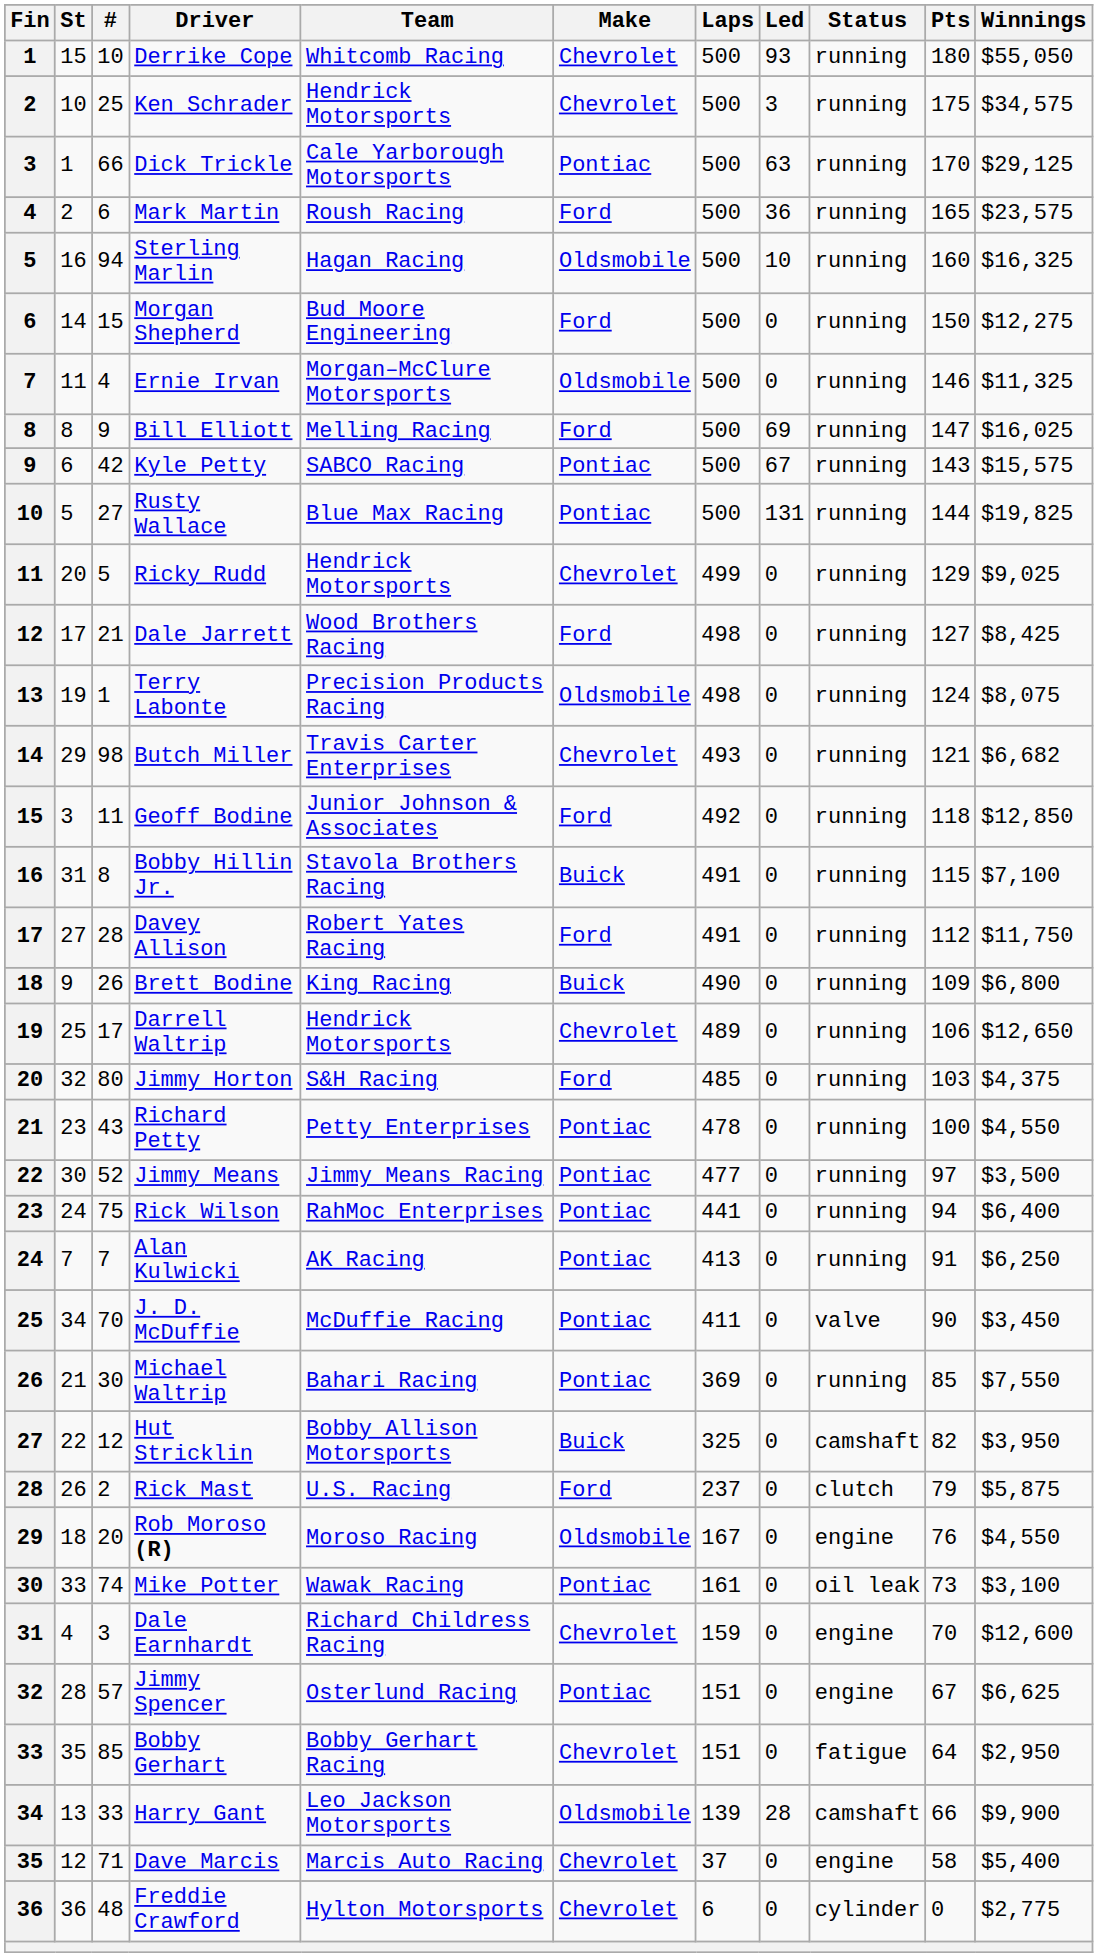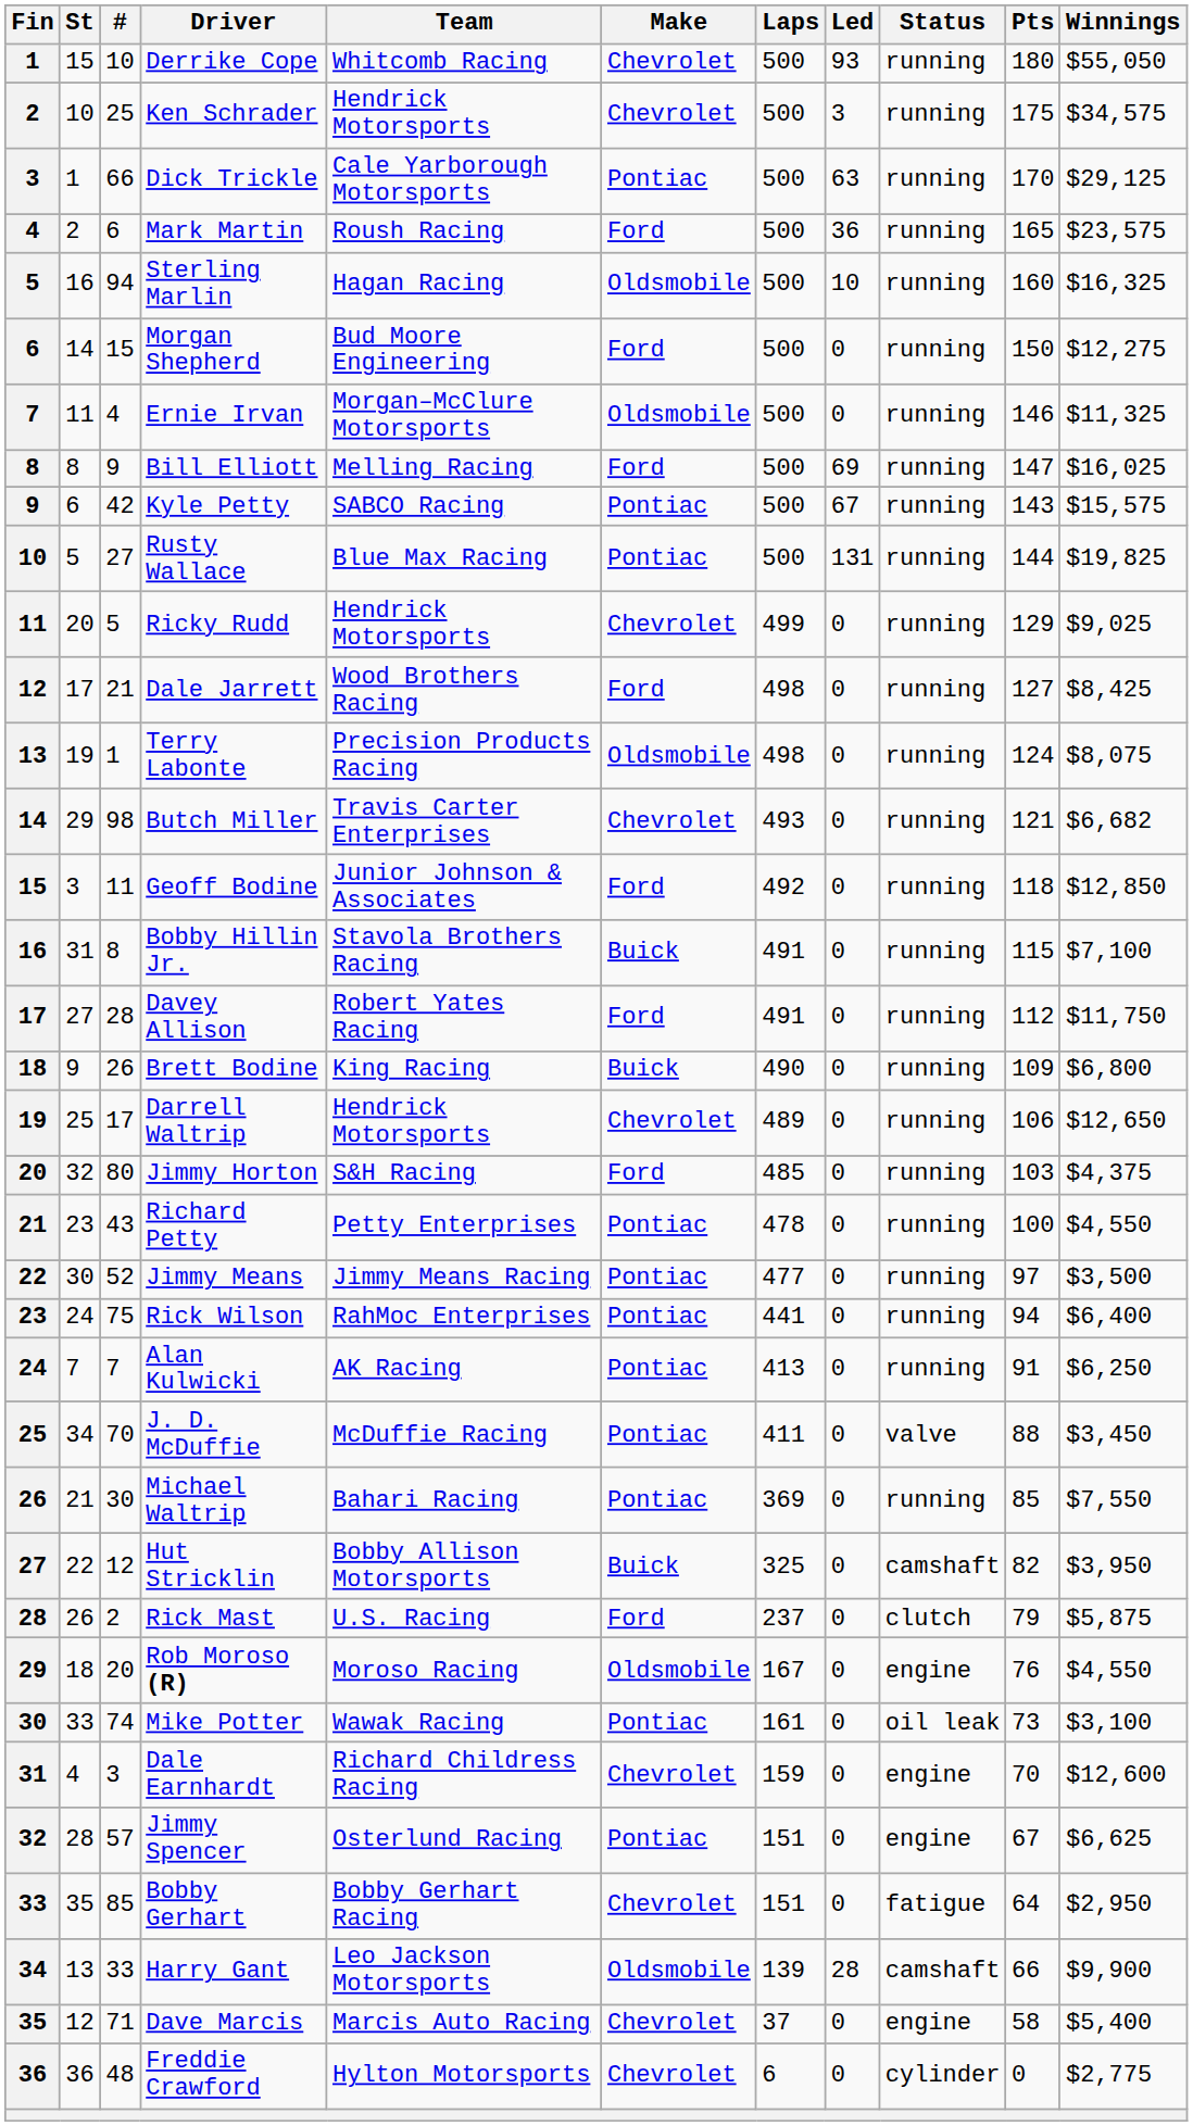 <table class="wikitable" style="font-size:95%">
 <tr>
 <th>Fin</th>
 <th>St</th>
 <th>#</th>
 <th>Driver</th>
 <th>Team</th>
 <th>Make</th>
 <th>Laps</th>
 <th>Led</th>
 <th>Status</th>
 <th>Pts</th>
 <th>Winnings</th>
 </tr>
 <tr>
 <th>1</th>
 <td>15</td>
 <td>10</td>
 <td><a href='#'>Derrike Cope</a></td>
 <td><a href='#'>Whitcomb Racing</a></td>
 <td><a href='#'>Chevrolet</a></td>
 <td>500</td>
 <td>93</td>
 <td>running</td>
 <td>180</td>
 <td>$55,050</td>
 </tr>
 <tr>
 <th>2</th>
 <td>10</td>
 <td>25</td>
 <td><a href='#'>Ken Schrader</a></td>
 <td><a href='#'>Hendrick Motorsports</a></td>
 <td><a href='#'>Chevrolet</a></td>
 <td>500</td>
 <td>3</td>
 <td>running</td>
 <td>175</td>
 <td>$34,575</td>
 </tr>
 <tr>
 <th>3</th>
 <td>1</td>
 <td>66</td>
 <td><a href='#'>Dick Trickle</a></td>
 <td><a href='#'>Cale Yarborough Motorsports</a></td>
 <td><a href='#'>Pontiac</a></td>
 <td>500</td>
 <td>63</td>
 <td>running</td>
 <td>170</td>
 <td>$29,125</td>
 </tr>
 <tr>
 <th>4</th>
 <td>2</td>
 <td>6</td>
 <td><a href='#'>Mark Martin</a></td>
 <td><a href='#'>Roush Racing</a></td>
 <td><a href='#'>Ford</a></td>
 <td>500</td>
 <td>36</td>
 <td>running</td>
 <td>165</td>
 <td>$23,575</td>
 </tr>
 <tr>
 <th>5</th>
 <td>16</td>
 <td>94</td>
 <td><a href='#'>Sterling Marlin</a></td>
 <td><a href='#'>Hagan Racing</a></td>
 <td><a href='#'>Oldsmobile</a></td>
 <td>500</td>
 <td>10</td>
 <td>running</td>
 <td>160</td>
 <td>$16,325</td>
 </tr>
 <tr>
 <th>6</th>
 <td>14</td>
 <td>15</td>
 <td><a href='#'>Morgan Shepherd</a></td>
 <td><a href='#'>Bud Moore Engineering</a></td>
 <td><a href='#'>Ford</a></td>
 <td>500</td>
 <td>0</td>
 <td>running</td>
 <td>150</td>
 <td>$12,275</td>
 </tr>
 <tr>
 <th>7</th>
 <td>11</td>
 <td>4</td>
 <td><a href='#'>Ernie Irvan</a></td>
 <td><a href='#'>Morgan–McClure Motorsports</a></td>
 <td><a href='#'>Oldsmobile</a></td>
 <td>500</td>
 <td>0</td>
 <td>running</td>
 <td>146</td>
 <td>$11,325</td>
 </tr>
 <tr>
 <th>8</th>
 <td>8</td>
 <td>9</td>
 <td><a href='#'>Bill Elliott</a></td>
 <td><a href='#'>Melling Racing</a></td>
 <td><a href='#'>Ford</a></td>
 <td>500</td>
 <td>69</td>
 <td>running</td>
 <td>147</td>
 <td>$16,025</td>
 </tr>
 <tr>
 <th>9</th>
 <td>6</td>
 <td>42</td>
 <td><a href='#'>Kyle Petty</a></td>
 <td><a href='#'>SABCO Racing</a></td>
 <td><a href='#'>Pontiac</a></td>
 <td>500</td>
 <td>67</td>
 <td>running</td>
 <td>143</td>
 <td>$15,575</td>
 </tr>
 <tr>
 <th>10</th>
 <td>5</td>
 <td>27</td>
 <td><a href='#'>Rusty Wallace</a></td>
 <td><a href='#'>Blue Max Racing</a></td>
 <td><a href='#'>Pontiac</a></td>
 <td>500</td>
 <td>131</td>
 <td>running</td>
 <td>144</td>
 <td>$19,825</td>
 </tr>
 <tr>
 <th>11</th>
 <td>20</td>
 <td>5</td>
 <td><a href='#'>Ricky Rudd</a></td>
 <td><a href='#'>Hendrick Motorsports</a></td>
 <td><a href='#'>Chevrolet</a></td>
 <td>499</td>
 <td>0</td>
 <td>running</td>
 <td>129</td>
 <td>$9,025</td>
 </tr>
 <tr>
 <th>12</th>
 <td>17</td>
 <td>21</td>
 <td><a href='#'>Dale Jarrett</a></td>
 <td><a href='#'>Wood Brothers Racing</a></td>
 <td><a href='#'>Ford</a></td>
 <td>498</td>
 <td>0</td>
 <td>running</td>
 <td>127</td>
 <td>$8,425</td>
 </tr>
 <tr>
 <th>13</th>
 <td>19</td>
 <td>1</td>
 <td><a href='#'>Terry Labonte</a></td>
 <td><a href='#'>Precision Products Racing</a></td>
 <td><a href='#'>Oldsmobile</a></td>
 <td>498</td>
 <td>0</td>
 <td>running</td>
 <td>124</td>
 <td>$8,075</td>
 </tr>
 <tr>
 <th>14</th>
 <td>29</td>
 <td>98</td>
 <td><a href='#'>Butch Miller</a></td>
 <td><a href='#'>Travis Carter Enterprises</a></td>
 <td><a href='#'>Chevrolet</a></td>
 <td>493</td>
 <td>0</td>
 <td>running</td>
 <td>121</td>
 <td>$6,682</td>
 </tr>
 <tr>
 <th>15</th>
 <td>3</td>
 <td>11</td>
 <td><a href='#'>Geoff Bodine</a></td>
 <td><a href='#'>Junior Johnson & Associates</a></td>
 <td><a href='#'>Ford</a></td>
 <td>492</td>
 <td>0</td>
 <td>running</td>
 <td>118</td>
 <td>$12,850</td>
 </tr>
 <tr>
 <th>16</th>
 <td>31</td>
 <td>8</td>
 <td><a href='#'>Bobby Hillin Jr.</a></td>
 <td><a href='#'>Stavola Brothers Racing</a></td>
 <td><a href='#'>Buick</a></td>
 <td>491</td>
 <td>0</td>
 <td>running</td>
 <td>115</td>
 <td>$7,100</td>
 </tr>
 <tr>
 <th>17</th>
 <td>27</td>
 <td>28</td>
 <td><a href='#'>Davey Allison</a></td>
 <td><a href='#'>Robert Yates Racing</a></td>
 <td><a href='#'>Ford</a></td>
 <td>491</td>
 <td>0</td>
 <td>running</td>
 <td>112</td>
 <td>$11,750</td>
 </tr>
 <tr>
 <th>18</th>
 <td>9</td>
 <td>26</td>
 <td><a href='#'>Brett Bodine</a></td>
 <td><a href='#'>King Racing</a></td>
 <td><a href='#'>Buick</a></td>
 <td>490</td>
 <td>0</td>
 <td>running</td>
 <td>109</td>
 <td>$6,800</td>
 </tr>
 <tr>
 <th>19</th>
 <td>25</td>
 <td>17</td>
 <td><a href='#'>Darrell Waltrip</a></td>
 <td><a href='#'>Hendrick Motorsports</a></td>
 <td><a href='#'>Chevrolet</a></td>
 <td>489</td>
 <td>0</td>
 <td>running</td>
 <td>106</td>
 <td>$12,650</td>
 </tr>
 <tr>
 <th>20</th>
 <td>32</td>
 <td>80</td>
 <td><a href='#'>Jimmy Horton</a></td>
 <td><a href='#'>S&H Racing</a></td>
 <td><a href='#'>Ford</a></td>
 <td>485</td>
 <td>0</td>
 <td>running</td>
 <td>103</td>
 <td>$4,375</td>
 </tr>
 <tr>
 <th>21</th>
 <td>23</td>
 <td>43</td>
 <td><a href='#'>Richard Petty</a></td>
 <td><a href='#'>Petty Enterprises</a></td>
 <td><a href='#'>Pontiac</a></td>
 <td>478</td>
 <td>0</td>
 <td>running</td>
 <td>100</td>
 <td>$4,550</td>
 </tr>
 <tr>
 <th>22</th>
 <td>30</td>
 <td>52</td>
 <td><a href='#'>Jimmy Means</a></td>
 <td><a href='#'>Jimmy Means Racing</a></td>
 <td><a href='#'>Pontiac</a></td>
 <td>477</td>
 <td>0</td>
 <td>running</td>
 <td>97</td>
 <td>$3,500</td>
 </tr>
 <tr>
 <th>23</th>
 <td>24</td>
 <td>75</td>
 <td><a href='#'>Rick Wilson</a></td>
 <td><a href='#'>RahMoc Enterprises</a></td>
 <td><a href='#'>Pontiac</a></td>
 <td>441</td>
 <td>0</td>
 <td>running</td>
 <td>94</td>
 <td>$6,400</td>
 </tr>
 <tr>
 <th>24</th>
 <td>7</td>
 <td>7</td>
 <td><a href='#'>Alan Kulwicki</a></td>
 <td><a href='#'>AK Racing</a></td>
 <td><a href='#'>Pontiac</a></td>
 <td>413</td>
 <td>0</td>
 <td>running</td>
 <td>91</td>
 <td>$6,250</td>
 </tr>
 <tr>
 <th>25</th>
 <td>34</td>
 <td>70</td>
 <td><a href='#'>J. D. McDuffie</a></td>
 <td><a href='#'>McDuffie Racing</a></td>
 <td><a href='#'>Pontiac</a></td>
 <td>411</td>
 <td>0</td>
 <td>valve</td>
-<td>90</td>
+<td>88</td>
 <td>$3,450</td>
 </tr>
 <tr>
 <th>26</th>
 <td>21</td>
 <td>30</td>
 <td><a href='#'>Michael Waltrip</a></td>
 <td><a href='#'>Bahari Racing</a></td>
 <td><a href='#'>Pontiac</a></td>
 <td>369</td>
 <td>0</td>
 <td>running</td>
 <td>85</td>
 <td>$7,550</td>
 </tr>
 <tr>
 <th>27</th>
 <td>22</td>
 <td>12</td>
 <td><a href='#'>Hut Stricklin</a></td>
 <td><a href='#'>Bobby Allison Motorsports</a></td>
 <td><a href='#'>Buick</a></td>
 <td>325</td>
 <td>0</td>
 <td>camshaft</td>
 <td>82</td>
 <td>$3,950</td>
 </tr>
 <tr>
 <th>28</th>
 <td>26</td>
 <td>2</td>
 <td><a href='#'>Rick Mast</a></td>
 <td><a href='#'>U.S. Racing</a></td>
 <td><a href='#'>Ford</a></td>
 <td>237</td>
 <td>0</td>
 <td>clutch</td>
 <td>79</td>
 <td>$5,875</td>
 </tr>
 <tr>
 <th>29</th>
 <td>18</td>
 <td>20</td>
 <td><a href='#'>Rob Moroso</a> <strong>(R)</strong></td>
 <td><a href='#'>Moroso Racing</a></td>
 <td><a href='#'>Oldsmobile</a></td>
 <td>167</td>
 <td>0</td>
 <td>engine</td>
 <td>76</td>
 <td>$4,550</td>
 </tr>
 <tr>
 <th>30</th>
 <td>33</td>
 <td>74</td>
 <td><a href='#'>Mike Potter</a></td>
 <td><a href='#'>Wawak Racing</a></td>
 <td><a href='#'>Pontiac</a></td>
 <td>161</td>
 <td>0</td>
 <td>oil leak</td>
 <td>73</td>
 <td>$3,100</td>
 </tr>
 <tr>
 <th>31</th>
 <td>4</td>
 <td>3</td>
 <td><a href='#'>Dale Earnhardt</a></td>
 <td><a href='#'>Richard Childress Racing</a></td>
 <td><a href='#'>Chevrolet</a></td>
 <td>159</td>
 <td>0</td>
 <td>engine</td>
 <td>70</td>
 <td>$12,600</td>
 </tr>
 <tr>
 <th>32</th>
 <td>28</td>
 <td>57</td>
 <td><a href='#'>Jimmy Spencer</a></td>
 <td><a href='#'>Osterlund Racing</a></td>
 <td><a href='#'>Pontiac</a></td>
 <td>151</td>
 <td>0</td>
 <td>engine</td>
 <td>67</td>
 <td>$6,625</td>
 </tr>
 <tr>
 <th>33</th>
 <td>35</td>
 <td>85</td>
 <td><a href='#'>Bobby Gerhart</a></td>
 <td><a href='#'>Bobby Gerhart Racing</a></td>
 <td><a href='#'>Chevrolet</a></td>
 <td>151</td>
 <td>0</td>
 <td>fatigue</td>
 <td>64</td>
 <td>$2,950</td>
 </tr>
 <tr>
 <th>34</th>
 <td>13</td>
 <td>33</td>
 <td><a href='#'>Harry Gant</a></td>
 <td><a href='#'>Leo Jackson Motorsports</a></td>
 <td><a href='#'>Oldsmobile</a></td>
 <td>139</td>
 <td>28</td>
 <td>camshaft</td>
 <td>66</td>
 <td>$9,900</td>
 </tr>
 <tr>
 <th>35</th>
 <td>12</td>
 <td>71</td>
 <td><a href='#'>Dave Marcis</a></td>
 <td><a href='#'>Marcis Auto Racing</a></td>
 <td><a href='#'>Chevrolet</a></td>
 <td>37</td>
 <td>0</td>
 <td>engine</td>
 <td>58</td>
 <td>$5,400</td>
 </tr>
 <tr>
 <th>36</th>
 <td>36</td>
 <td>48</td>
 <td><a href='#'>Freddie Crawford</a></td>
 <td><a href='#'>Hylton Motorsports</a></td>
 <td><a href='#'>Chevrolet</a></td>
 <td>6</td>
 <td>0</td>
 <td>cylinder</td>
 <td>0</td>
 <td>$2,775</td>
 </tr>
 <tr>
 <th colspan="11"></th>
 </tr>
 </table>
